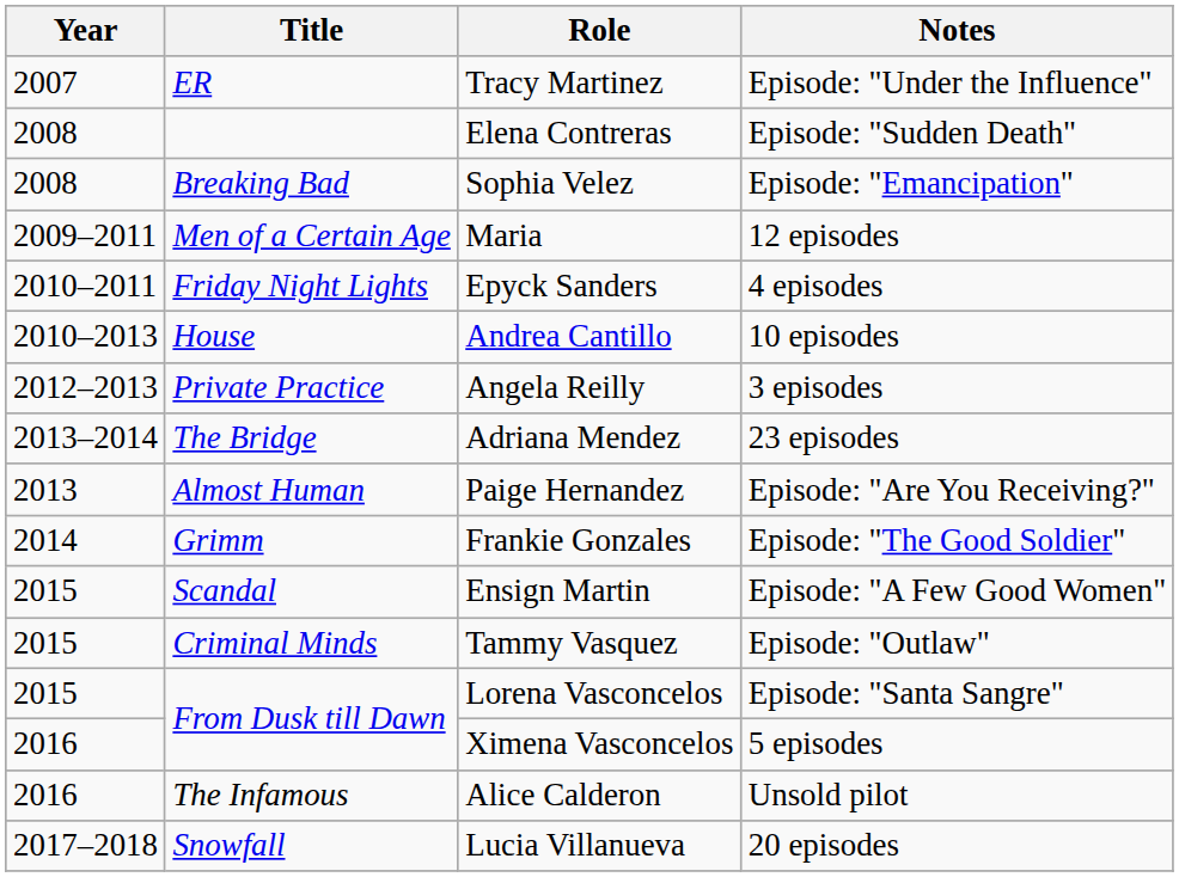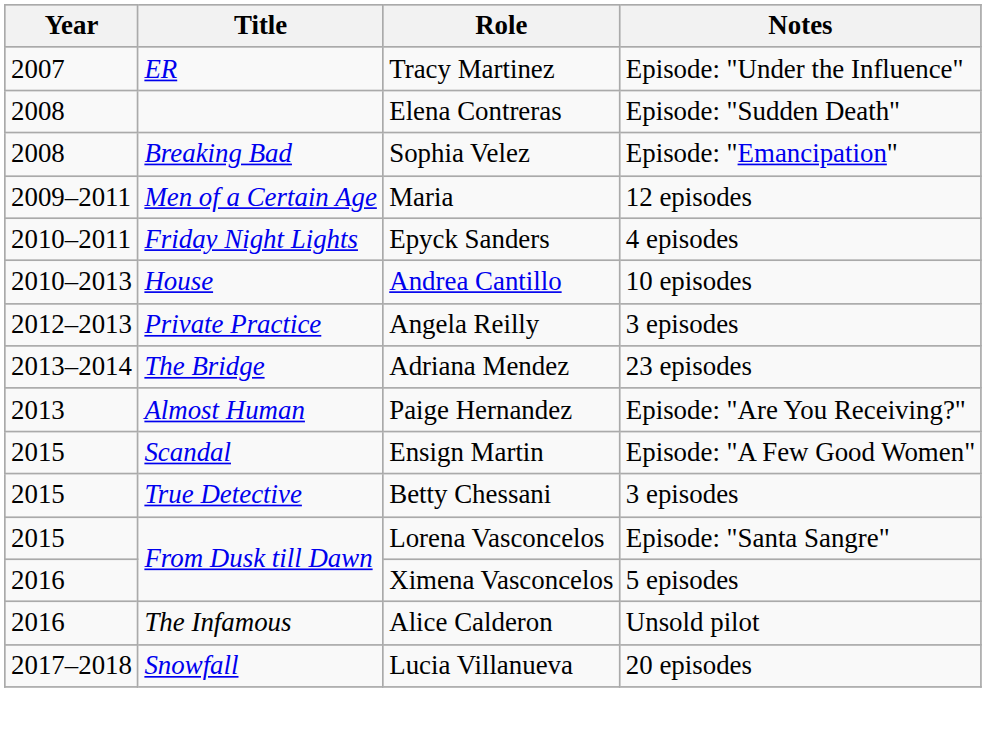 <table class="wikitable sortable">
 <tr>
 <th>Year</th>
 <th>Title</th>
 <th>Role</th>
 <th>Notes</th>
 </tr>
 <tr>
 <td>2007</td>
 <td><em><a href='#'>ER</a></em></td>
 <td>Tracy Martinez</td>
 <td>Episode: "Under the Influence"</td>
 </tr>
 <tr>
 <td>2008</td>
 <td><em></em></td>
 <td>Elena Contreras</td>
 <td>Episode: "Sudden Death"</td>
 </tr>
 <tr>
 <td>2008</td>
 <td><em><a href='#'>Breaking Bad</a></em></td>
 <td>Sophia Velez</td>
 <td>Episode: "<a href='#'>Emancipation</a>"</td>
 </tr>
 <tr>
 <td>2009–2011</td>
 <td><em><a href='#'>Men of a Certain Age</a></em></td>
 <td>Maria</td>
 <td>12 episodes</td>
 </tr>
 <tr>
 <td>2010–2011</td>
 <td><em><a href='#'>Friday Night Lights</a></em></td>
 <td>Epyck Sanders</td>
 <td>4 episodes</td>
 </tr>
 <tr>
 <td>2010–2013</td>
 <td><em><a href='#'>House</a></em></td>
 <td><a href='#'>Andrea Cantillo</a></td>
 <td>10 episodes</td>
 </tr>
 <tr>
 <td>2012–2013</td>
 <td><em><a href='#'>Private Practice</a></em></td>
 <td>Angela Reilly</td>
 <td>3 episodes</td>
 </tr>
 <tr>
 <td>2013–2014</td>
 <td><em><a href='#'>The Bridge</a></em></td>
 <td>Adriana Mendez</td>
 <td>23 episodes</td>
 </tr>
 <tr>
 <td>2013</td>
 <td><em><a href='#'>Almost Human</a></em></td>
 <td>Paige Hernandez</td>
 <td>Episode: "Are You Receiving?"</td>
 </tr>
 <tr>
-<td>2014</td>
-<td><em><a href='#'>Grimm</a></em></td>
-<td>Frankie Gonzales</td>
-<td>Episode: "<a href='#'>The Good Soldier</a>"</td>
-</tr>
-<tr>
 <td>2015</td>
 <td><em><a href='#'>Scandal</a></em></td>
 <td>Ensign Martin</td>
 <td>Episode: "A Few Good Women"</td>
 </tr>
 <tr>
 <td>2015</td>
-<td><em><a href='#'>Criminal Minds</a></em></td>
-<td>Tammy Vasquez</td>
-<td>Episode: "Outlaw"</td>
+<td><em><a href='#'>True Detective</a></em></td>
+<td>Betty Chessani</td>
+<td>3 episodes</td>
 </tr>
 <tr>
 <td>2015</td>
 <td rowspan=2><em><a href='#'>From Dusk till Dawn</a></em></td>
 <td>Lorena Vasconcelos</td>
 <td>Episode: "Santa Sangre"</td>
 </tr>
 <tr>
 <td>2016</td>
 <td>Ximena Vasconcelos</td>
 <td>5 episodes</td>
 </tr>
 <tr>
 <td>2016</td>
 <td><em>The Infamous</em></td>
 <td>Alice Calderon</td>
 <td>Unsold pilot</td>
 </tr>
 <tr>
 <td>2017–2018</td>
 <td><em><a href='#'>Snowfall</a></em></td>
 <td>Lucia Villanueva</td>
 <td>20 episodes</td>
 </tr>
 </table>
